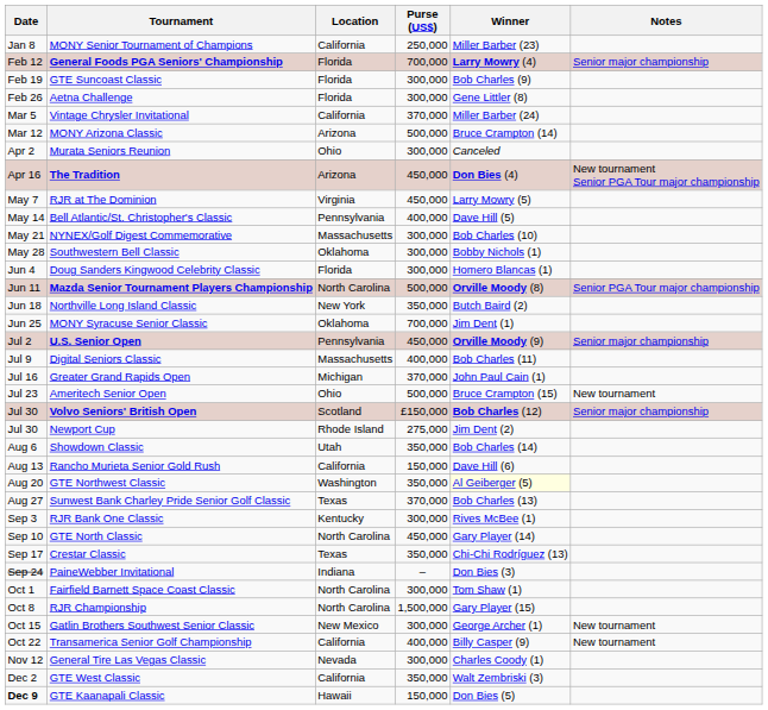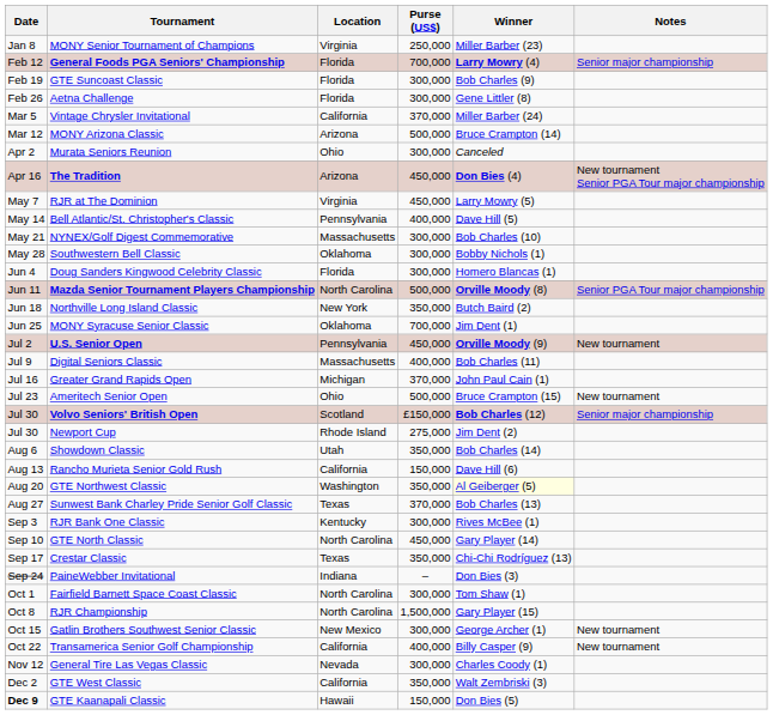 <table class="wikitable" style="font-size:95%">
 <tr>
 <th>Date</th>
 <th>Tournament</th>
 <th>Location</th>
 <th>Purse<br>(<a href='#'>US$</a>)</th>
 <th>Winner</th>
 <th>Notes</th>
 </tr>
 <tr>
 <td>Jan 8</td>
 <td><a href='#'>MONY Senior Tournament of Champions</a></td>
-<td>California</td>
+<td>Virginia</td>
 <td align=right>250,000</td>
 <td> <a href='#'>Miller Barber</a> (23)</td>
 <td></td>
 </tr>
 <tr style="background:#e5d1cb;">
 <td>Feb 12</td>
 <td><strong><a href='#'>General Foods PGA Seniors' Championship</a></strong></td>
 <td>Florida</td>
 <td align=right>700,000</td>
 <td> <strong><a href='#'>Larry Mowry</a></strong> (4)</td>
 <td><a href='#'>Senior major championship</a></td>
 </tr>
 <tr>
 <td>Feb 19</td>
 <td><a href='#'>GTE Suncoast Classic</a></td>
 <td>Florida</td>
 <td align=right>300,000</td>
 <td> <a href='#'>Bob Charles</a> (9)</td>
 <td></td>
 </tr>
 <tr>
 <td>Feb 26</td>
 <td><a href='#'>Aetna Challenge</a></td>
 <td>Florida</td>
 <td align=right>300,000</td>
 <td> <a href='#'>Gene Littler</a> (8)</td>
 <td></td>
 </tr>
 <tr>
 <td>Mar 5</td>
 <td><a href='#'>Vintage Chrysler Invitational</a></td>
 <td>California</td>
 <td align=right>370,000</td>
 <td> <a href='#'>Miller Barber</a> (24)</td>
 <td></td>
 </tr>
 <tr>
 <td>Mar 12</td>
 <td><a href='#'>MONY Arizona Classic</a></td>
 <td>Arizona</td>
 <td align=right>500,000</td>
 <td> <a href='#'>Bruce Crampton</a> (14)</td>
 <td></td>
 </tr>
 <tr>
 <td>Apr 2</td>
 <td><a href='#'>Murata Seniors Reunion</a></td>
 <td>Ohio</td>
 <td align=right>300,000</td>
 <td><em>Canceled</em></td>
 <td></td>
 </tr>
 <tr style="background:#e5d1cb;">
 <td>Apr 16</td>
 <td><strong><a href='#'>The Tradition</a></strong></td>
 <td>Arizona</td>
 <td align=right>450,000</td>
 <td> <strong><a href='#'>Don Bies</a></strong> (4)</td>
 <td>New tournament<br><a href='#'>Senior PGA Tour major championship</a></td>
 </tr>
 <tr>
 <td>May 7</td>
 <td><a href='#'>RJR at The Dominion</a></td>
 <td>Virginia</td>
 <td align=right>450,000</td>
 <td> <a href='#'>Larry Mowry</a> (5)</td>
 <td></td>
 </tr>
 <tr>
 <td>May 14</td>
 <td><a href='#'>Bell Atlantic/St. Christopher's Classic</a></td>
 <td>Pennsylvania</td>
 <td align=right>400,000</td>
 <td> <a href='#'>Dave Hill</a> (5)</td>
 <td></td>
 </tr>
 <tr>
 <td>May 21</td>
 <td><a href='#'>NYNEX/Golf Digest Commemorative</a></td>
 <td>Massachusetts</td>
 <td align=right>300,000</td>
 <td> <a href='#'>Bob Charles</a> (10)</td>
 <td></td>
 </tr>
 <tr>
 <td>May 28</td>
 <td><a href='#'>Southwestern Bell Classic</a></td>
 <td>Oklahoma</td>
 <td align=right>300,000</td>
 <td> <a href='#'>Bobby Nichols</a> (1)</td>
 <td></td>
 </tr>
 <tr>
 <td>Jun 4</td>
 <td><a href='#'>Doug Sanders Kingwood Celebrity Classic</a></td>
 <td>Florida</td>
 <td align=right>300,000</td>
 <td> <a href='#'>Homero Blancas</a> (1)</td>
 <td></td>
 </tr>
 <tr style="background:#e5d1cb;">
 <td>Jun 11</td>
 <td><strong><a href='#'>Mazda Senior Tournament Players Championship</a></strong></td>
 <td>North Carolina</td>
 <td align=right>500,000</td>
 <td> <strong><a href='#'>Orville Moody</a></strong> (8)</td>
 <td><a href='#'>Senior PGA Tour major championship</a></td>
 </tr>
 <tr>
 <td>Jun 18</td>
 <td><a href='#'>Northville Long Island Classic</a></td>
 <td>New York</td>
 <td align=right>350,000</td>
 <td> <a href='#'>Butch Baird</a> (2)</td>
 <td></td>
 </tr>
 <tr>
 <td>Jun 25</td>
 <td><a href='#'>MONY Syracuse Senior Classic</a></td>
 <td>Oklahoma</td>
 <td align=right>700,000</td>
 <td> <a href='#'>Jim Dent</a> (1)</td>
 <td></td>
 </tr>
 <tr style="background:#e5d1cb;">
 <td>Jul 2</td>
 <td><strong><a href='#'>U.S. Senior Open</a></strong></td>
 <td>Pennsylvania</td>
 <td align=right>450,000</td>
 <td> <strong><a href='#'>Orville Moody</a></strong> (9)</td>
-<td><a href='#'>Senior major championship</a></td>
+<td>New tournament</td>
 </tr>
 <tr>
 <td>Jul 9</td>
 <td><a href='#'>Digital Seniors Classic</a></td>
 <td>Massachusetts</td>
 <td align=right>400,000</td>
 <td> <a href='#'>Bob Charles</a> (11)</td>
 <td></td>
 </tr>
 <tr>
 <td>Jul 16</td>
 <td><a href='#'>Greater Grand Rapids Open</a></td>
 <td>Michigan</td>
 <td align=right>370,000</td>
 <td> <a href='#'>John Paul Cain</a> (1)</td>
 <td></td>
 </tr>
 <tr>
 <td>Jul 23</td>
 <td><a href='#'>Ameritech Senior Open</a></td>
 <td>Ohio</td>
 <td align=right>500,000</td>
 <td> <a href='#'>Bruce Crampton</a> (15)</td>
 <td>New tournament</td>
 </tr>
 <tr style="background:#e5d1cb;">
 <td>Jul 30</td>
 <td><strong><a href='#'>Volvo Seniors' British Open</a></strong></td>
 <td>Scotland</td>
 <td align=right>£150,000</td>
 <td> <strong><a href='#'>Bob Charles</a></strong> (12)</td>
 <td><a href='#'>Senior major championship</a></td>
 </tr>
 <tr>
 <td>Jul 30</td>
 <td><a href='#'>Newport Cup</a></td>
 <td>Rhode Island</td>
 <td align=right>275,000</td>
 <td> <a href='#'>Jim Dent</a> (2)</td>
 <td></td>
 </tr>
 <tr>
 <td>Aug 6</td>
 <td><a href='#'>Showdown Classic</a></td>
 <td>Utah</td>
 <td align=right>350,000</td>
 <td> <a href='#'>Bob Charles</a> (14)</td>
 <td></td>
 </tr>
 <tr>
 <td>Aug 13</td>
 <td><a href='#'>Rancho Murieta Senior Gold Rush</a></td>
 <td>California</td>
 <td align=right>150,000</td>
 <td> <a href='#'>Dave Hill</a> (6)</td>
 <td></td>
 </tr>
 <tr>
 <td>Aug 20</td>
 <td><a href='#'>GTE Northwest Classic</a></td>
 <td>Washington</td>
 <td align=right>350,000</td>
 <td style="background: lightyellow;"> <a href='#'>Al Geiberger</a> (5)</td>
 <td></td>
 </tr>
 <tr>
 <td>Aug 27</td>
 <td><a href='#'>Sunwest Bank Charley Pride Senior Golf Classic</a></td>
 <td>Texas</td>
 <td align=right>370,000</td>
 <td> <a href='#'>Bob Charles</a> (13)</td>
 <td></td>
 </tr>
 <tr>
 <td>Sep 3</td>
 <td><a href='#'>RJR Bank One Classic</a></td>
 <td>Kentucky</td>
 <td align=right>300,000</td>
 <td> <a href='#'>Rives McBee</a> (1)</td>
 <td></td>
 </tr>
 <tr>
 <td>Sep 10</td>
 <td><a href='#'>GTE North Classic</a></td>
 <td>North Carolina</td>
 <td align=right>450,000</td>
 <td> <a href='#'>Gary Player</a> (14)</td>
 <td></td>
 </tr>
 <tr>
 <td>Sep 17</td>
 <td><a href='#'>Crestar Classic</a></td>
 <td>Texas</td>
 <td align=right>350,000</td>
 <td> <a href='#'>Chi-Chi Rodríguez</a> (13)</td>
 <td></td>
 </tr>
 <tr>
 <td><s>Sep 24</s></td>
 <td><a href='#'>PaineWebber Invitational</a></td>
 <td>Indiana</td>
 <td align=center>–</td>
 <td> <a href='#'>Don Bies</a> (3)</td>
 <td></td>
 </tr>
 <tr>
 <td>Oct 1</td>
 <td><a href='#'>Fairfield Barnett Space Coast Classic</a></td>
 <td>North Carolina</td>
 <td align=right>300,000</td>
 <td> <a href='#'>Tom Shaw</a> (1)</td>
 <td></td>
 </tr>
 <tr>
 <td>Oct 8</td>
 <td><a href='#'>RJR Championship</a></td>
 <td>North Carolina</td>
 <td align=right>1,500,000</td>
 <td> <a href='#'>Gary Player</a> (15)</td>
 <td></td>
 </tr>
 <tr>
 <td>Oct 15</td>
 <td><a href='#'>Gatlin Brothers Southwest Senior Classic</a></td>
 <td>New Mexico</td>
 <td align=right>300,000</td>
 <td> <a href='#'>George Archer</a> (1)</td>
 <td>New tournament</td>
 </tr>
 <tr>
 <td>Oct 22</td>
 <td><a href='#'>Transamerica Senior Golf Championship</a></td>
 <td>California</td>
 <td align=right>400,000</td>
 <td> <a href='#'>Billy Casper</a> (9)</td>
 <td>New tournament</td>
 </tr>
 <tr>
 <td>Nov 12</td>
 <td><a href='#'>General Tire Las Vegas Classic</a></td>
 <td>Nevada</td>
 <td align=right>300,000</td>
 <td> <a href='#'>Charles Coody</a> (1)</td>
 <td></td>
 </tr>
 <tr>
 <td>Dec 2</td>
 <td><a href='#'>GTE West Classic</a></td>
 <td>California</td>
 <td align=right>350,000</td>
 <td> <a href='#'>Walt Zembriski</a> (3)</td>
 <td></td>
 </tr>
 <tr>
 <td><strong>Dec 9</strong></td>
 <td><a href='#'>GTE Kaanapali Classic</a></td>
 <td>Hawaii</td>
 <td align=right>150,000</td>
 <td> <a href='#'>Don Bies</a> (5)</td>
 <td></td>
 </tr>
 </table>
